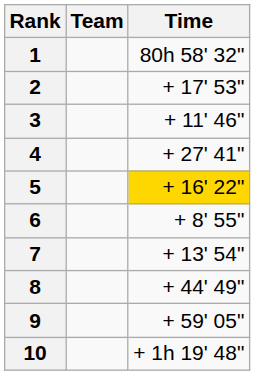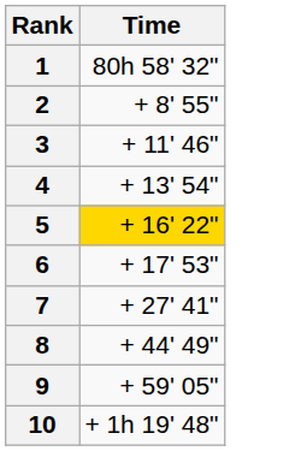 <table class="wikitable">
 <tr>
 <th scope="col">Rank</th>
-<th scope="col">Team</th>
 <th scope="col">Time</th>
 </tr>
 <tr>
 <th scope="row">1</th>
-<td> </td>
 <td align="right">80h 58' 32"</td>
 </tr>
 <tr>
 <th scope="row">2</th>
-<td> </td>
-<td align="right">+ 17' 53"</td>
+<td align="right">+ 8' 55"</td>
 </tr>
 <tr>
 <th scope="row">3</th>
-<td> </td>
 <td align="right">+ 11' 46"</td>
 </tr>
 <tr>
 <th scope="row">4</th>
-<td> </td>
-<td align="right">+ 27' 41"</td>
+<td align="right">+ 13' 54"</td>
 </tr>
 <tr>
 <th scope="row">5</th>
-<td> </td>
 <td align="right" style="background: gold;">+ 16' 22"</td>
 </tr>
 <tr>
 <th scope="row">6</th>
-<td> </td>
-<td align="right">+ 8' 55"</td>
+<td align="right">+ 17' 53"</td>
 </tr>
 <tr>
 <th scope="row">7</th>
-<td> </td>
-<td align="right">+ 13' 54"</td>
+<td align="right">+ 27' 41"</td>
 </tr>
 <tr>
 <th scope="row">8</th>
-<td> </td>
 <td align="right">+ 44' 49"</td>
 </tr>
 <tr>
 <th scope="row">9</th>
-<td> </td>
 <td align="right">+ 59' 05"</td>
 </tr>
 <tr>
 <th scope="row">10</th>
-<td> </td>
 <td align="right">+ 1h 19' 48"</td>
 </tr>
 </table>
